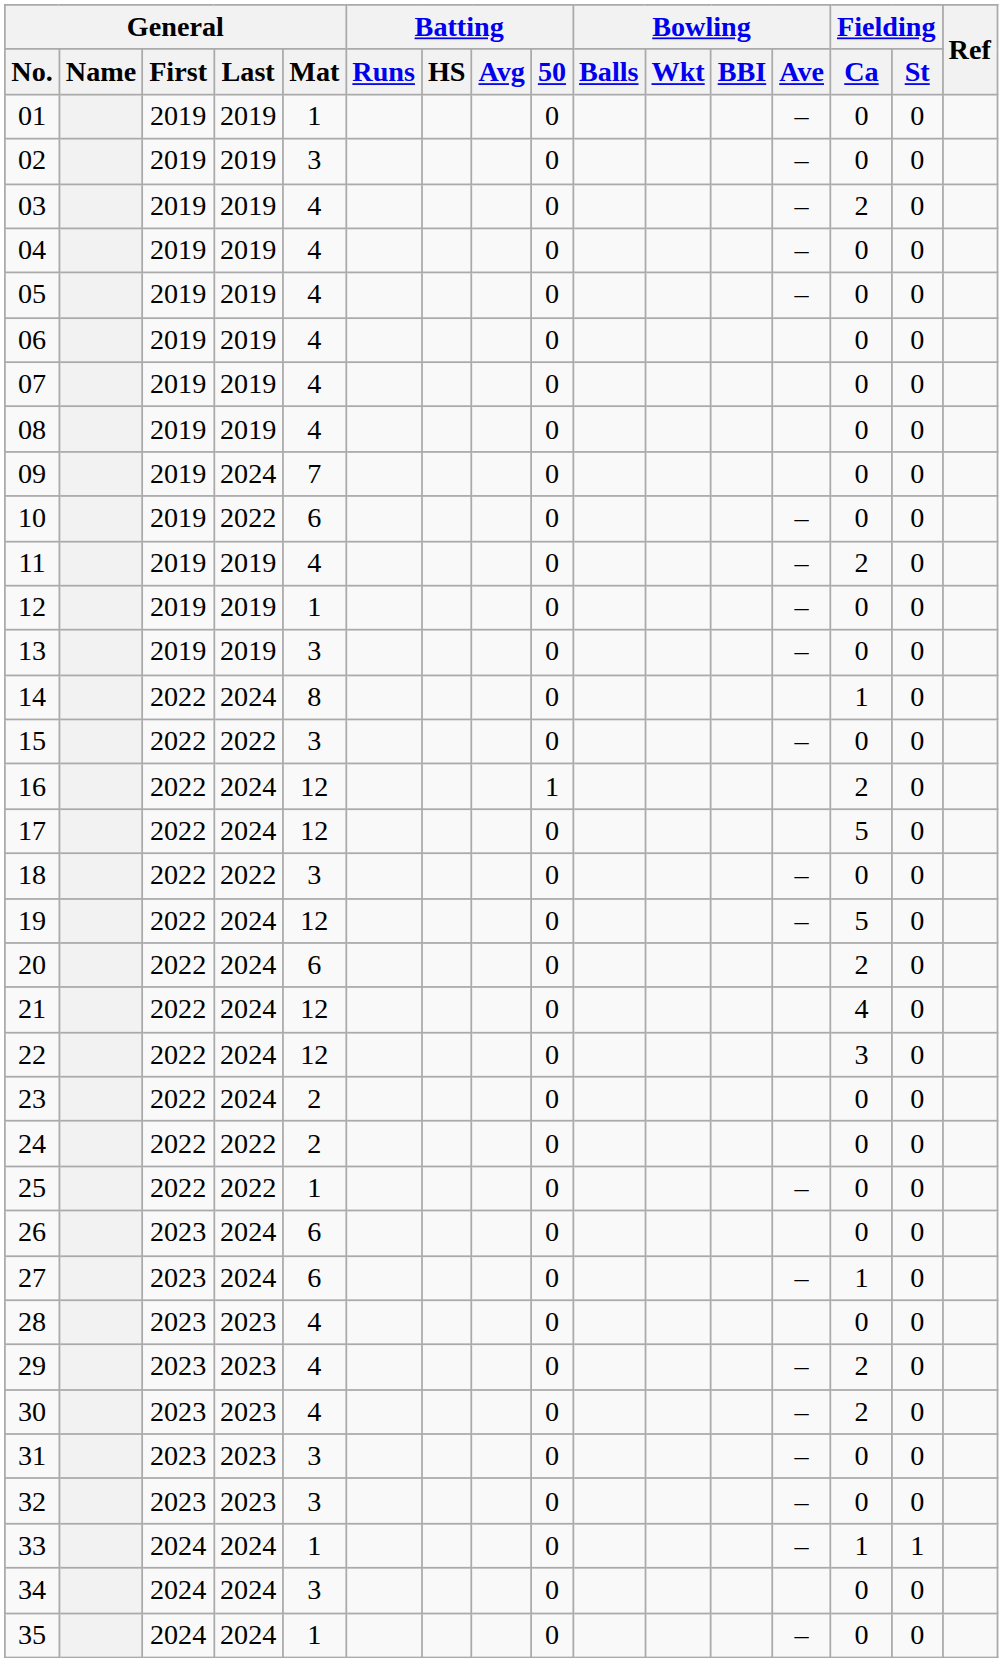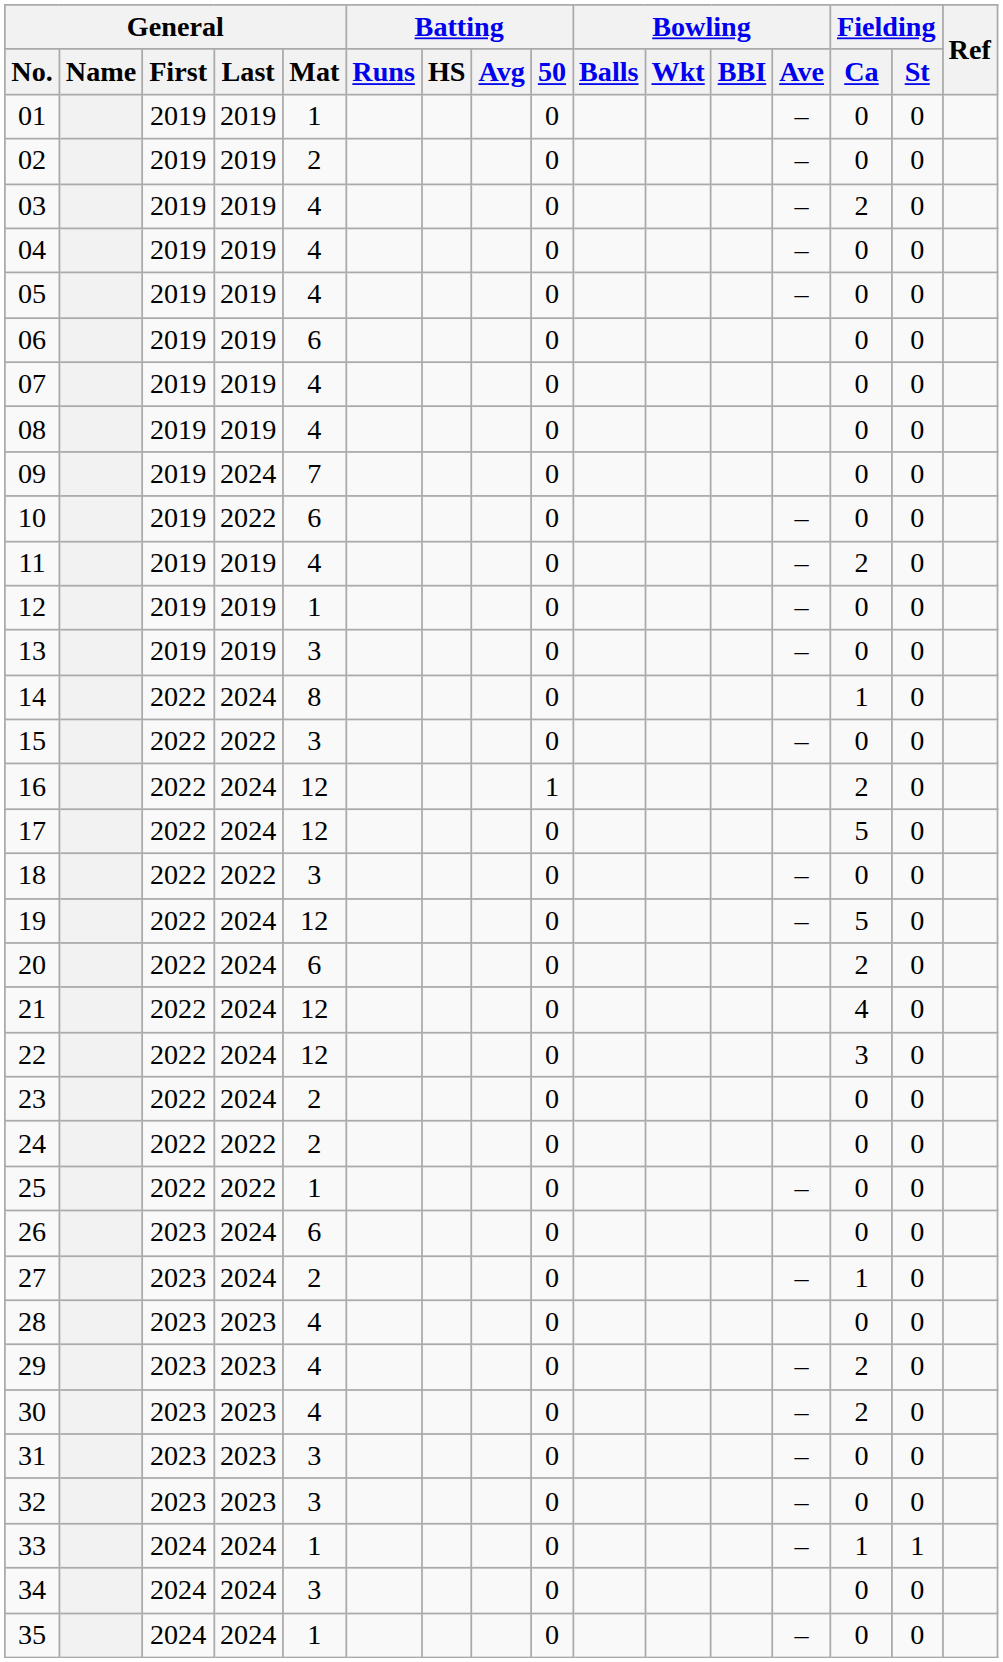 <table class="wikitable plainrowheaders sortable">
 <tr align="center">
 <th scope="col" colspan=5 class="unsortable">General</th>
 <th scope="col" colspan=4 class="unsortable"><a href='#'>Batting</a></th>
 <th scope="col" colspan=4 class="unsortable"><a href='#'>Bowling</a></th>
 <th scope="col" colspan=2 class="unsortable"><a href='#'>Fielding</a></th>
 <th scope="col" rowspan=2 class="unsortable">Ref</th>
 </tr>
 <tr align="center">
 <th scope="col">No.</th>
 <th scope="col">Name</th>
 <th scope="col">First</th>
 <th scope="col">Last</th>
 <th scope="col">Mat</th>
 <th scope="col"><a href='#'>Runs</a></th>
 <th scope="col">HS</th>
 <th scope="col"><a href='#'>Avg</a></th>
 <th scope="col"><a href='#'>50</a></th>
 <th scope="col"><a href='#'>Balls</a></th>
 <th scope="col"><a href='#'>Wkt</a></th>
 <th scope="col"><a href='#'>BBI</a></th>
 <th scope="col"><a href='#'>Ave</a></th>
 <th scope="col"><a href='#'>Ca</a></th>
 <th scope="col"><a href='#'>St</a></th>
 </tr>
 <tr align="center">
 <td><span>0</span>1</td>
 <th scope="row" align="left"></th>
 <td>2019</td>
 <td>2019</td>
 <td>1</td>
 <td></td>
 <td></td>
 <td></td>
 <td>0</td>
 <td></td>
 <td></td>
 <td></td>
 <td>–</td>
 <td>0</td>
 <td>0</td>
 <td></td>
 </tr>
 <tr align="center">
 <td><span>0</span>2</td>
 <th scope="row" align="left"></th>
 <td>2019</td>
 <td>2019</td>
-<td>3</td>
+<td>2</td>
 <td></td>
 <td></td>
 <td></td>
 <td>0</td>
 <td></td>
 <td></td>
 <td></td>
 <td>–</td>
 <td>0</td>
 <td>0</td>
 <td></td>
 </tr>
 <tr align="center">
 <td><span>0</span>3</td>
 <th scope="row" align="left"></th>
 <td>2019</td>
 <td>2019</td>
 <td>4</td>
 <td></td>
 <td></td>
 <td></td>
 <td>0</td>
 <td></td>
 <td></td>
 <td></td>
 <td>–</td>
 <td>2</td>
 <td>0</td>
 <td></td>
 </tr>
 <tr align="center">
 <td><span>0</span>4</td>
 <th scope="row" align="left"></th>
 <td>2019</td>
 <td>2019</td>
 <td>4</td>
 <td></td>
 <td></td>
 <td></td>
 <td>0</td>
 <td></td>
 <td></td>
 <td></td>
 <td>–</td>
 <td>0</td>
 <td>0</td>
 <td></td>
 </tr>
 <tr align="center">
 <td><span>0</span>5</td>
 <th scope="row" align="left"></th>
 <td>2019</td>
 <td>2019</td>
 <td>4</td>
 <td></td>
 <td></td>
 <td></td>
 <td>0</td>
 <td></td>
 <td></td>
 <td></td>
 <td>–</td>
 <td>0</td>
 <td>0</td>
 <td></td>
 </tr>
 <tr align="center">
 <td><span>0</span>6</td>
 <th scope="row" align="left"></th>
 <td>2019</td>
 <td>2019</td>
-<td>4</td>
+<td>6</td>
 <td></td>
 <td></td>
 <td></td>
 <td>0</td>
 <td></td>
 <td></td>
 <td></td>
 <td></td>
 <td>0</td>
 <td>0</td>
 <td></td>
 </tr>
 <tr align="center">
 <td><span>0</span>7</td>
 <th scope="row" align="left"></th>
 <td>2019</td>
 <td>2019</td>
 <td>4</td>
 <td></td>
 <td></td>
 <td></td>
 <td>0</td>
 <td></td>
 <td></td>
 <td></td>
 <td></td>
 <td>0</td>
 <td>0</td>
 <td></td>
 </tr>
 <tr align="center">
 <td><span>0</span>8</td>
 <th scope="row" align="left"></th>
 <td>2019</td>
 <td>2019</td>
 <td>4</td>
 <td></td>
 <td></td>
 <td></td>
 <td>0</td>
 <td></td>
 <td></td>
 <td></td>
 <td></td>
 <td>0</td>
 <td>0</td>
 <td></td>
 </tr>
 <tr align="center">
 <td><span>0</span>9</td>
 <th scope="row" align="left"></th>
 <td>2019</td>
 <td>2024</td>
 <td>7</td>
 <td></td>
 <td></td>
 <td></td>
 <td>0</td>
 <td></td>
 <td></td>
 <td></td>
 <td></td>
 <td>0</td>
 <td>0</td>
 <td></td>
 </tr>
 <tr align="center">
 <td>10</td>
 <th scope="row" align="left"></th>
 <td>2019</td>
 <td>2022</td>
 <td>6</td>
 <td></td>
 <td></td>
 <td></td>
 <td>0</td>
 <td></td>
 <td></td>
 <td></td>
 <td>–</td>
 <td>0</td>
 <td>0</td>
 <td></td>
 </tr>
 <tr align="center">
 <td>11</td>
 <th scope="row" align="left"></th>
 <td>2019</td>
 <td>2019</td>
 <td>4</td>
 <td></td>
 <td></td>
 <td></td>
 <td>0</td>
 <td></td>
 <td></td>
 <td></td>
 <td>–</td>
 <td>2</td>
 <td>0</td>
 <td></td>
 </tr>
 <tr align="center">
 <td>12</td>
 <th scope="row" align="left"></th>
 <td>2019</td>
 <td>2019</td>
 <td>1</td>
 <td></td>
 <td></td>
 <td></td>
 <td>0</td>
 <td></td>
 <td></td>
 <td></td>
 <td>–</td>
 <td>0</td>
 <td>0</td>
 <td></td>
 </tr>
 <tr align="center">
 <td>13</td>
 <th scope="row" align="left"></th>
 <td>2019</td>
 <td>2019</td>
 <td>3</td>
 <td></td>
 <td></td>
 <td></td>
 <td>0</td>
 <td></td>
 <td></td>
 <td></td>
 <td>–</td>
 <td>0</td>
 <td>0</td>
 <td></td>
 </tr>
 <tr align="center">
 <td>14</td>
 <th scope="row" align="left"></th>
 <td>2022</td>
 <td>2024</td>
 <td>8</td>
 <td></td>
 <td></td>
 <td></td>
 <td>0</td>
 <td></td>
 <td></td>
 <td></td>
 <td></td>
 <td>1</td>
 <td>0</td>
 <td></td>
 </tr>
 <tr align="center">
 <td>15</td>
 <th scope="row" align="left"></th>
 <td>2022</td>
 <td>2022</td>
 <td>3</td>
 <td></td>
 <td></td>
 <td></td>
 <td>0</td>
 <td></td>
 <td></td>
 <td></td>
 <td>–</td>
 <td>0</td>
 <td>0</td>
 <td></td>
 </tr>
 <tr align="center">
 <td>16</td>
 <th scope="row" align="left"></th>
 <td>2022</td>
 <td>2024</td>
 <td>12</td>
 <td></td>
 <td></td>
 <td></td>
 <td>1</td>
 <td></td>
 <td></td>
 <td></td>
 <td></td>
 <td>2</td>
 <td>0</td>
 <td></td>
 </tr>
 <tr align="center">
 <td>17</td>
 <th scope="row" align="left"></th>
 <td>2022</td>
 <td>2024</td>
 <td>12</td>
 <td></td>
 <td></td>
 <td></td>
 <td>0</td>
 <td></td>
 <td></td>
 <td></td>
 <td></td>
 <td>5</td>
 <td>0</td>
 <td></td>
 </tr>
 <tr align="center">
 <td>18</td>
 <th scope="row" align="left"></th>
 <td>2022</td>
 <td>2022</td>
 <td>3</td>
 <td></td>
 <td></td>
 <td></td>
 <td>0</td>
 <td></td>
 <td></td>
 <td></td>
 <td>–</td>
 <td>0</td>
 <td>0</td>
 <td></td>
 </tr>
 <tr align="center">
 <td>19</td>
 <th scope="row" align="left"></th>
 <td>2022</td>
 <td>2024</td>
 <td>12</td>
 <td></td>
 <td></td>
 <td></td>
 <td>0</td>
 <td></td>
 <td></td>
 <td></td>
 <td>–</td>
 <td>5</td>
 <td>0</td>
 <td></td>
 </tr>
 <tr align="center">
 <td>20</td>
 <th scope="row" align="left"></th>
 <td>2022</td>
 <td>2024</td>
 <td>6</td>
 <td></td>
 <td></td>
 <td></td>
 <td>0</td>
 <td></td>
 <td></td>
 <td></td>
 <td></td>
 <td>2</td>
 <td>0</td>
 <td></td>
 </tr>
 <tr align="center">
 <td>21</td>
 <th scope="row" align="left"></th>
 <td>2022</td>
 <td>2024</td>
 <td>12</td>
 <td></td>
 <td></td>
 <td></td>
 <td>0</td>
 <td></td>
 <td></td>
 <td></td>
 <td></td>
 <td>4</td>
 <td>0</td>
 <td></td>
 </tr>
 <tr align="center">
 <td>22</td>
 <th scope="row" align="left"></th>
 <td>2022</td>
 <td>2024</td>
 <td>12</td>
 <td></td>
 <td></td>
 <td></td>
 <td>0</td>
 <td></td>
 <td></td>
 <td></td>
 <td></td>
 <td>3</td>
 <td>0</td>
 <td></td>
 </tr>
 <tr align="center">
 <td>23</td>
 <th scope="row" align="left"></th>
 <td>2022</td>
 <td>2024</td>
 <td>2</td>
 <td></td>
 <td></td>
 <td></td>
 <td>0</td>
 <td></td>
 <td></td>
 <td></td>
 <td></td>
 <td>0</td>
 <td>0</td>
 <td></td>
 </tr>
 <tr align="center">
 <td>24</td>
 <th scope="row" align="left"></th>
 <td>2022</td>
 <td>2022</td>
 <td>2</td>
 <td></td>
 <td></td>
 <td></td>
 <td>0</td>
 <td></td>
 <td></td>
 <td></td>
 <td></td>
 <td>0</td>
 <td>0</td>
 <td></td>
 </tr>
 <tr align="center">
 <td>25</td>
 <th scope="row" align="left"></th>
 <td>2022</td>
 <td>2022</td>
 <td>1</td>
 <td></td>
 <td></td>
 <td></td>
 <td>0</td>
 <td></td>
 <td></td>
 <td></td>
 <td>–</td>
 <td>0</td>
 <td>0</td>
 <td></td>
 </tr>
 <tr align="center">
 <td>26</td>
 <th scope="row" align="left"></th>
 <td>2023</td>
 <td>2024</td>
 <td>6</td>
 <td></td>
 <td></td>
 <td></td>
 <td>0</td>
 <td></td>
 <td></td>
 <td></td>
 <td></td>
 <td>0</td>
 <td>0</td>
 <td></td>
 </tr>
 <tr align="center">
 <td>27</td>
 <th scope="row" align="left"></th>
 <td>2023</td>
 <td>2024</td>
-<td>6</td>
+<td>2</td>
 <td></td>
 <td></td>
 <td></td>
 <td>0</td>
 <td></td>
 <td></td>
 <td></td>
 <td>–</td>
 <td>1</td>
 <td>0</td>
 <td></td>
 </tr>
 <tr align="center">
 <td>28</td>
 <th scope="row" align="left"></th>
 <td>2023</td>
 <td>2023</td>
 <td>4</td>
 <td></td>
 <td></td>
 <td></td>
 <td>0</td>
 <td></td>
 <td></td>
 <td></td>
 <td></td>
 <td>0</td>
 <td>0</td>
 <td></td>
 </tr>
 <tr align="center">
 <td>29</td>
 <th scope="row" align="left"></th>
 <td>2023</td>
 <td>2023</td>
 <td>4</td>
 <td></td>
 <td></td>
 <td></td>
 <td>0</td>
 <td></td>
 <td></td>
 <td></td>
 <td>–</td>
 <td>2</td>
 <td>0</td>
 <td></td>
 </tr>
 <tr align="center">
 <td>30</td>
 <th scope="row" align="left"></th>
 <td>2023</td>
 <td>2023</td>
 <td>4</td>
 <td></td>
 <td></td>
 <td></td>
 <td>0</td>
 <td></td>
 <td></td>
 <td></td>
 <td>–</td>
 <td>2</td>
 <td>0</td>
 <td></td>
 </tr>
 <tr align="center">
 <td>31</td>
 <th scope="row" align="left"></th>
 <td>2023</td>
 <td>2023</td>
 <td>3</td>
 <td></td>
 <td></td>
 <td></td>
 <td>0</td>
 <td></td>
 <td></td>
 <td></td>
 <td>–</td>
 <td>0</td>
 <td>0</td>
 <td></td>
 </tr>
 <tr align="center">
 <td>32</td>
 <th scope="row" align="left"></th>
 <td>2023</td>
 <td>2023</td>
 <td>3</td>
 <td></td>
 <td></td>
 <td></td>
 <td>0</td>
 <td></td>
 <td></td>
 <td></td>
 <td>–</td>
 <td>0</td>
 <td>0</td>
 <td></td>
 </tr>
 <tr align="center">
 <td>33</td>
 <th scope="row" align="left"></th>
 <td>2024</td>
 <td>2024</td>
 <td>1</td>
 <td></td>
 <td></td>
 <td></td>
 <td>0</td>
 <td></td>
 <td></td>
 <td></td>
 <td>–</td>
 <td>1</td>
 <td>1</td>
 <td></td>
 </tr>
 <tr align="center">
 <td>34</td>
 <th scope="row" align="left"></th>
 <td>2024</td>
 <td>2024</td>
 <td>3</td>
 <td></td>
 <td></td>
 <td></td>
 <td>0</td>
 <td></td>
 <td></td>
 <td></td>
 <td></td>
 <td>0</td>
 <td>0</td>
 <td></td>
 </tr>
 <tr align="center">
 <td>35</td>
 <th scope="row" align="left"></th>
 <td>2024</td>
 <td>2024</td>
 <td>1</td>
 <td></td>
 <td></td>
 <td></td>
 <td>0</td>
 <td></td>
 <td></td>
 <td></td>
 <td>–</td>
 <td>0</td>
 <td>0</td>
 <td></td>
 </tr>
 </table>
